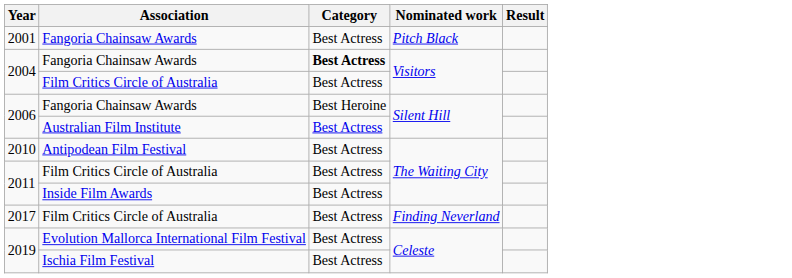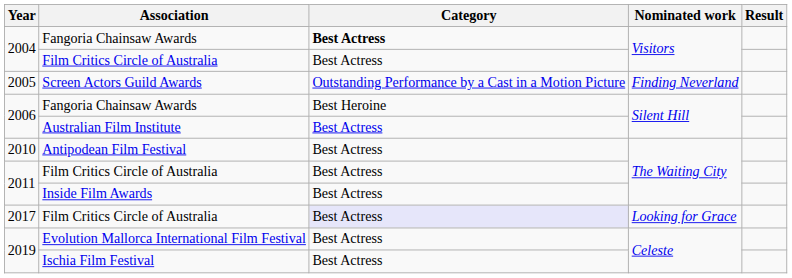 <table class="wikitable">
 <tr>
 <th>Year</th>
 <th>Association</th>
 <th>Category</th>
 <th>Nominated work</th>
 <th>Result</th>
-</tr>
-<tr>
-<td>2001</td>
-<td><a href='#'>Fangoria Chainsaw Awards</a></td>
-<td>Best Actress</td>
-<td><em><a href='#'>Pitch Black</a></em></td>
-<td></td>
 </tr>
 <tr>
 <td rowspan="2">2004</td>
 <td>Fangoria Chainsaw Awards</td>
 <td><strong>Best Actress</strong></td>
 <td rowspan="2"><em><a href='#'>Visitors</a></em></td>
 <td></td>
 </tr>
 <tr>
 <td><a href='#'>Film Critics Circle of Australia</a></td>
 <td>Best Actress</td>
+<td></td>
+</tr>
+<tr>
+<td>2005</td>
+<td><a href='#'>Screen Actors Guild Awards</a></td>
+<td><a href='#'>Outstanding Performance by a Cast in a Motion Picture</a></td>
+<td><em><a href='#'>Finding Neverland</a></em></td>
 <td></td>
 </tr>
 <tr>
 <td rowspan="2">2006</td>
 <td>Fangoria Chainsaw Awards</td>
 <td>Best Heroine</td>
 <td rowspan="2"><em><a href='#'>Silent Hill</a></em></td>
 <td></td>
 </tr>
 <tr>
 <td><a href='#'>Australian Film Institute</a></td>
 <td><a href='#'>Best Actress</a></td>
 <td></td>
 </tr>
 <tr>
 <td>2010</td>
 <td><a href='#'>Antipodean Film Festival</a></td>
 <td>Best Actress</td>
 <td rowspan="3"><em><a href='#'>The Waiting City</a></em></td>
 <td></td>
 </tr>
 <tr>
 <td rowspan="2">2011</td>
 <td>Film Critics Circle of Australia</td>
 <td>Best Actress</td>
 <td></td>
 </tr>
 <tr>
 <td><a href='#'>Inside Film Awards</a></td>
 <td>Best Actress</td>
 <td></td>
 </tr>
 <tr>
 <td>2017</td>
 <td>Film Critics Circle of Australia</td>
-<td>Best Actress</td>
-<td><em><a href='#'>Finding Neverland</a></em></td>
+<td style="background: lavender;">Best Actress</td>
+<td><em><a href='#'>Looking for Grace</a></em></td>
 <td></td>
 </tr>
 <tr>
 <td rowspan="2">2019</td>
 <td><a href='#'>Evolution Mallorca International Film Festival</a></td>
 <td>Best Actress</td>
 <td rowspan="2"><em><a href='#'>Celeste</a></em></td>
 <td></td>
 </tr>
 <tr>
 <td><a href='#'>Ischia Film Festival</a></td>
 <td>Best Actress</td>
 <td></td>
 </tr>
 </table>
